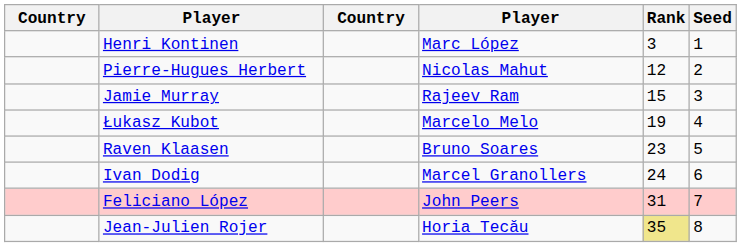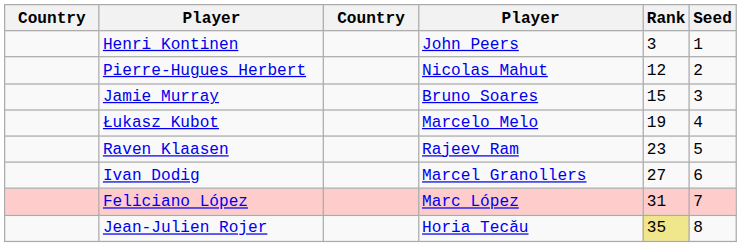 <table class="sortable wikitable">
 <tr>
 <th width="70">Country</th>
 <th width="175">Player</th>
 <th width="70">Country</th>
 <th width="175">Player</th>
 <th>Rank</th>
 <th>Seed</th>
 </tr>
 <tr>
 <td></td>
 <td><a href='#'>Henri Kontinen</a></td>
 <td></td>
-<td><a href='#'>Marc López</a></td>
+<td><a href='#'>John Peers</a></td>
 <td>3</td>
 <td>1</td>
 </tr>
 <tr>
 <td></td>
 <td><a href='#'>Pierre-Hugues Herbert</a></td>
 <td></td>
 <td><a href='#'>Nicolas Mahut</a></td>
 <td>12</td>
 <td>2</td>
 </tr>
 <tr>
 <td></td>
 <td><a href='#'>Jamie Murray</a></td>
 <td></td>
-<td><a href='#'>Rajeev Ram</a></td>
+<td><a href='#'>Bruno Soares</a></td>
 <td>15</td>
 <td>3</td>
 </tr>
 <tr>
 <td></td>
 <td><a href='#'>Łukasz Kubot</a></td>
 <td></td>
 <td><a href='#'>Marcelo Melo</a></td>
 <td>19</td>
 <td>4</td>
 </tr>
 <tr>
 <td></td>
 <td><a href='#'>Raven Klaasen</a></td>
 <td></td>
-<td><a href='#'>Bruno Soares</a></td>
+<td><a href='#'>Rajeev Ram</a></td>
 <td>23</td>
 <td>5</td>
 </tr>
 <tr>
 <td></td>
 <td><a href='#'>Ivan Dodig</a></td>
 <td></td>
 <td><a href='#'>Marcel Granollers</a></td>
-<td>24</td>
+<td>27</td>
 <td>6</td>
 </tr>
 <tr style="background:#fcc;">
 <td></td>
 <td><a href='#'>Feliciano López</a></td>
 <td></td>
-<td><a href='#'>John Peers</a></td>
+<td><a href='#'>Marc López</a></td>
 <td>31</td>
 <td>7</td>
 </tr>
 <tr>
 <td></td>
 <td><a href='#'>Jean-Julien Rojer</a></td>
 <td></td>
 <td><a href='#'>Horia Tecău</a></td>
 <td style="background: khaki;">35</td>
 <td>8</td>
 </tr>
 </table>
